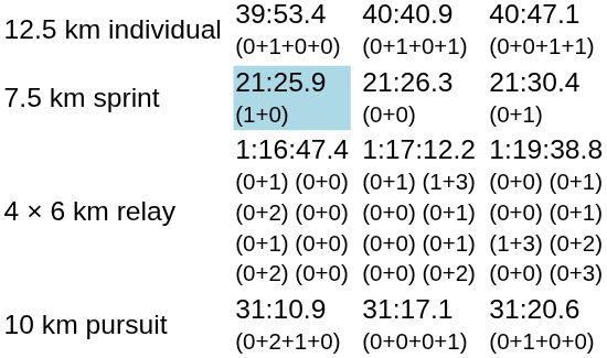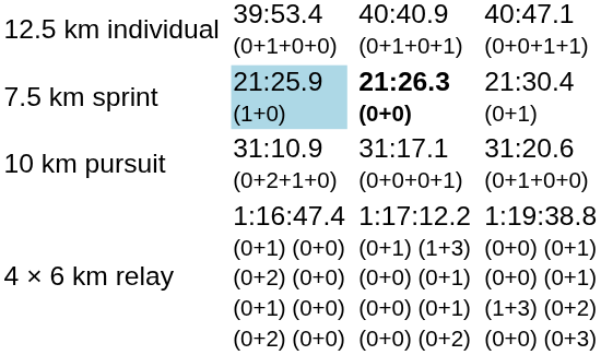 <table>
 <tr>
 <td>12.5 km individual<br><em></em></td>
 <td></td>
 <td>39:53.4<br><small>(0+1+0+0)</small></td>
 <td></td>
 <td>40:40.9<br><small>(0+1+0+1)</small></td>
 <td></td>
 <td>40:47.1<br><small>(0+0+1+1)</small></td>
 </tr>
 <tr>
 <td>7.5 km sprint<br><em></em></td>
 <td></td>
 <td style="background: lightblue;">21:25.9<br><small>(1+0)</small></td>
 <td></td>
-<td>21:26.3<br><small>(0+0)</small></td>
+<td><strong>21:26.3<br><small>(0+0)</small></strong></td>
 <td></td>
 <td>21:30.4<br><small>(0+1)</small></td>
+</tr>
+<tr>
+<td>10 km pursuit<br><em></em></td>
+<td></td>
+<td>31:10.9<br><small>(0+2+1+0)</small></td>
+<td></td>
+<td>31:17.1<br><small>(0+0+0+1)</small></td>
+<td></td>
+<td>31:20.6<br><small>(0+1+0+0)</small></td>
 </tr>
 <tr>
 <td>4 × 6 km relay<br><em></em></td>
 <td></td>
 <td>1:16:47.4<br><small>(0+1) (0+0)<br>(0+2) (0+0)<br>(0+1) (0+0)<br>(0+2) (0+0)</small></td>
 <td></td>
 <td>1:17:12.2<br><small>(0+1) (1+3)<br>(0+0) (0+1)<br>(0+0) (0+1)<br>(0+0) (0+2)</small></td>
 <td></td>
 <td>1:19:38.8<br><small>(0+0) (0+1)<br>(0+0) (0+1)<br>(1+3) (0+2)<br>(0+0) (0+3)</small></td>
 </tr>
-<tr>
-<td>10 km pursuit<br><em></em></td>
-<td></td>
-<td>31:10.9<br><small>(0+2+1+0)</small></td>
-<td></td>
-<td>31:17.1<br><small>(0+0+0+1)</small></td>
-<td></td>
-<td>31:20.6<br><small>(0+1+0+0)</small></td>
-</tr>
 </table>
